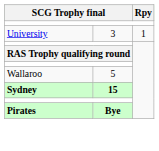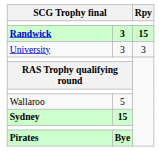 <table align="right" class="wikitable" style="font-size:90%; text-align:center; margin-left:1em; margin-right:4em">
 <tr bgcolor=#ccffcc>
 <th colspan=2>SCG Trophy final</th>
 <th>Rpy</th>
 </tr>
 <tr bgcolor=#fff>
 <td colspan=3></td>
 </tr>
+<tr bgcolor=#ccffcc>
+<td width=150; align=left> <a href='#'><strong>Randwick</strong></a></td>
+<td width="20"><strong>3</strong></td>
+<td width=20><strong>15</strong></td>
+</tr>
 <tr>
 <td align=left> <a href='#'>University</a></td>
 <td>3</td>
-<td>1</td>
+<td>3</td>
 </tr>
 <tr bgcolor=#fff>
 <td colspan=2></td>
 </tr>
 <tr bgcolor=#ccffcc>
 <th colspan=2>RAS Trophy qualifying round</th>
 </tr>
 <tr bgcolor=#fff>
 <td colspan=2></td>
 </tr>
 <tr>
 <td align=left> Wallaroo</td>
 <td>5</td>
 </tr>
 <tr bgcolor=#ccffcc>
 <td align=left><strong>Sydney</strong></td>
 <td><strong>15</strong></td>
 </tr>
 <tr bgcolor=#fff>
 <td colspan=2></td>
 </tr>
 <tr bgcolor=#ccffcc>
 <td align=left> <strong>Pirates</strong></td>
 <td><strong>Bye</strong></td>
 </tr>
 </table>
